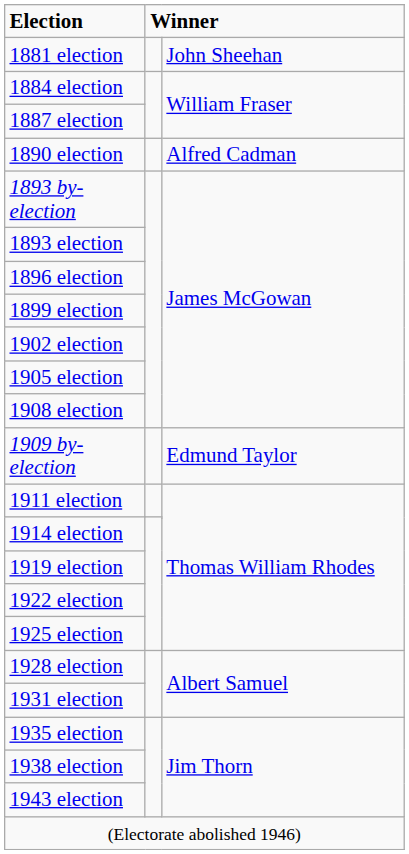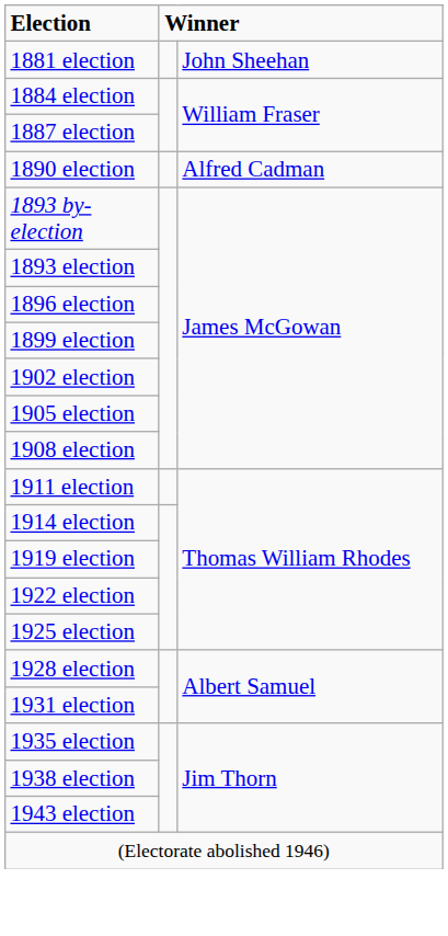 <table class="wikitable">
 <tr>
 <td width=100><strong>Election</strong></td>
 <td width=190 colspan=2><strong>Winner</strong></td>
 </tr>
 <tr>
 <td><a href='#'>1881 election</a></td>
 <td width=5 bgcolor=></td>
 <td><a href='#'>John Sheehan</a></td>
 </tr>
 <tr>
 <td><a href='#'>1884 election</a></td>
 <td rowspan=2 bgcolor=></td>
 <td rowspan=2><a href='#'>William Fraser</a></td>
 </tr>
 <tr>
 <td><a href='#'>1887 election</a></td>
 </tr>
 <tr>
 <td><a href='#'>1890 election</a></td>
 <td rowspan=1 bgcolor=></td>
 <td rowspan=1><a href='#'>Alfred Cadman</a></td>
 </tr>
 <tr>
 <td><span><em><a href='#'>1893 by-election</a></em></span></td>
 <td rowspan=7 bgcolor=></td>
 <td rowspan=7><a href='#'>James McGowan</a></td>
 </tr>
 <tr>
 <td><a href='#'>1893 election</a></td>
 </tr>
 <tr>
 <td><a href='#'>1896 election</a></td>
 </tr>
 <tr>
 <td><a href='#'>1899 election</a></td>
 </tr>
 <tr>
 <td><a href='#'>1902 election</a></td>
 </tr>
 <tr>
 <td><a href='#'>1905 election</a></td>
 </tr>
 <tr>
 <td><a href='#'>1908 election</a></td>
 </tr>
 <tr>
-<td><span><em><a href='#'>1909 by-election</a></em></span></td>
-<td rowspan=1 bgcolor=></td>
-<td rowspan=1><a href='#'>Edmund Taylor</a></td>
-</tr>
-<tr>
 <td><a href='#'>1911 election</a></td>
 <td rowspan=2 bgcolor=></td>
 <td rowspan=6><a href='#'>Thomas William Rhodes</a></td>
 </tr>
 <tr>
 <td rowspan=2><a href='#'>1914 election</a></td>
 </tr>
 <tr>
 <td rowspan=4 bgcolor=></td>
 </tr>
 <tr>
 <td><a href='#'>1919 election</a></td>
 </tr>
 <tr>
 <td><a href='#'>1922 election</a></td>
 </tr>
 <tr>
 <td><a href='#'>1925 election</a></td>
 </tr>
 <tr>
 <td><a href='#'>1928 election</a></td>
 <td rowspan=2 bgcolor=></td>
 <td rowspan=2><a href='#'>Albert Samuel</a></td>
 </tr>
 <tr>
 <td><a href='#'>1931 election</a></td>
 </tr>
 <tr>
 <td><a href='#'>1935 election</a></td>
 <td rowspan=3 bgcolor=></td>
 <td rowspan=3><a href='#'>Jim Thorn</a></td>
 </tr>
 <tr>
 <td><a href='#'>1938 election</a></td>
 </tr>
 <tr>
 <td><a href='#'>1943 election</a></td>
 </tr>
 <tr>
 <td colspan=3 align=center><small>(Electorate abolished 1946)</small></td>
 </tr>
 </table>
